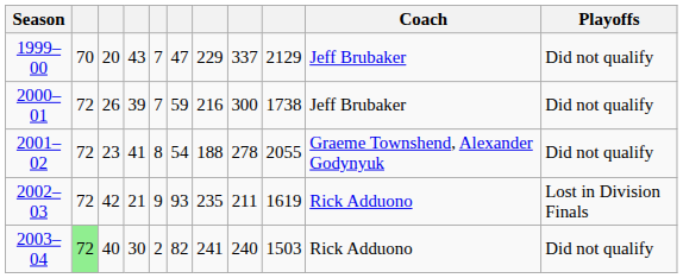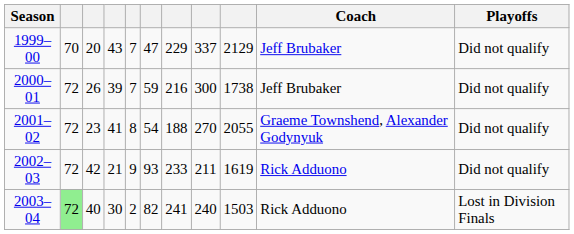 <table class="wikitable" style="text-align:center">
 <tr>
 <th>Season</th>
 <th></th>
 <th></th>
 <th></th>
 <th></th>
 <th></th>
 <th></th>
 <th></th>
 <th></th>
 <th>Coach</th>
 <th>Playoffs</th>
 </tr>
 <tr>
 <td><a href='#'>1999–00</a></td>
 <td>70</td>
 <td>20</td>
 <td>43</td>
 <td>7</td>
 <td>47</td>
 <td>229</td>
 <td>337</td>
 <td>2129</td>
 <td align=left><a href='#'>Jeff Brubaker</a></td>
 <td align=left>Did not qualify</td>
 </tr>
 <tr>
 <td><a href='#'>2000–01</a></td>
 <td>72</td>
 <td>26</td>
 <td>39</td>
 <td>7</td>
 <td>59</td>
 <td>216</td>
 <td>300</td>
 <td>1738</td>
 <td align=left>Jeff Brubaker</td>
 <td align=left>Did not qualify</td>
 </tr>
 <tr>
 <td><a href='#'>2001–02</a></td>
 <td>72</td>
 <td>23</td>
 <td>41</td>
 <td>8</td>
 <td>54</td>
 <td>188</td>
-<td>278</td>
+<td>270</td>
 <td>2055</td>
 <td align=left><a href='#'>Graeme Townshend</a>, <a href='#'>Alexander Godynyuk</a></td>
 <td align=left>Did not qualify</td>
 </tr>
 <tr>
 <td><a href='#'>2002–03</a></td>
 <td>72</td>
 <td>42</td>
 <td>21</td>
 <td>9</td>
 <td>93</td>
-<td>235</td>
+<td>233</td>
 <td>211</td>
 <td>1619</td>
 <td align=left><a href='#'>Rick Adduono</a></td>
-<td align=left>Lost in Division Finals</td>
+<td align=left>Did not qualify</td>
 </tr>
 <tr>
 <td><a href='#'>2003–04</a></td>
 <td style="background: lightgreen;">72</td>
 <td>40</td>
 <td>30</td>
 <td>2</td>
 <td>82</td>
 <td>241</td>
 <td>240</td>
 <td>1503</td>
 <td align=left>Rick Adduono</td>
-<td align=left>Did not qualify</td>
+<td align=left>Lost in Division Finals</td>
 </tr>
 </table>
